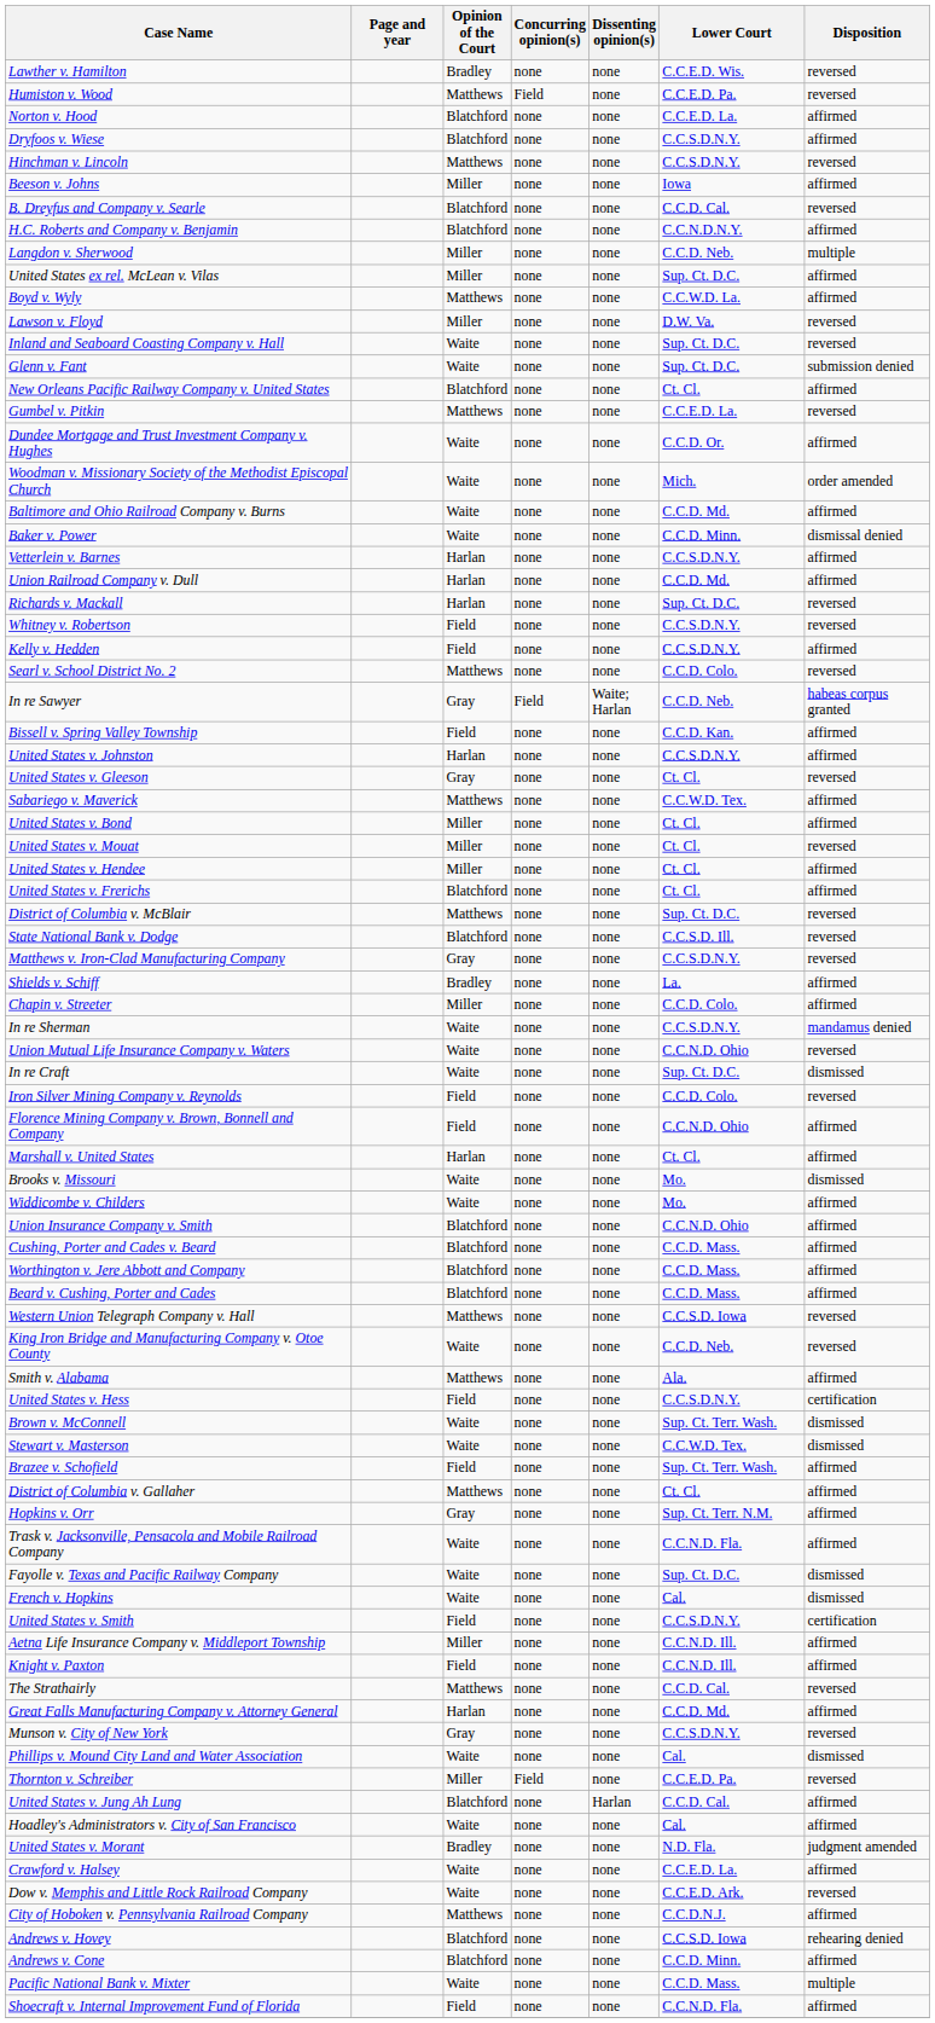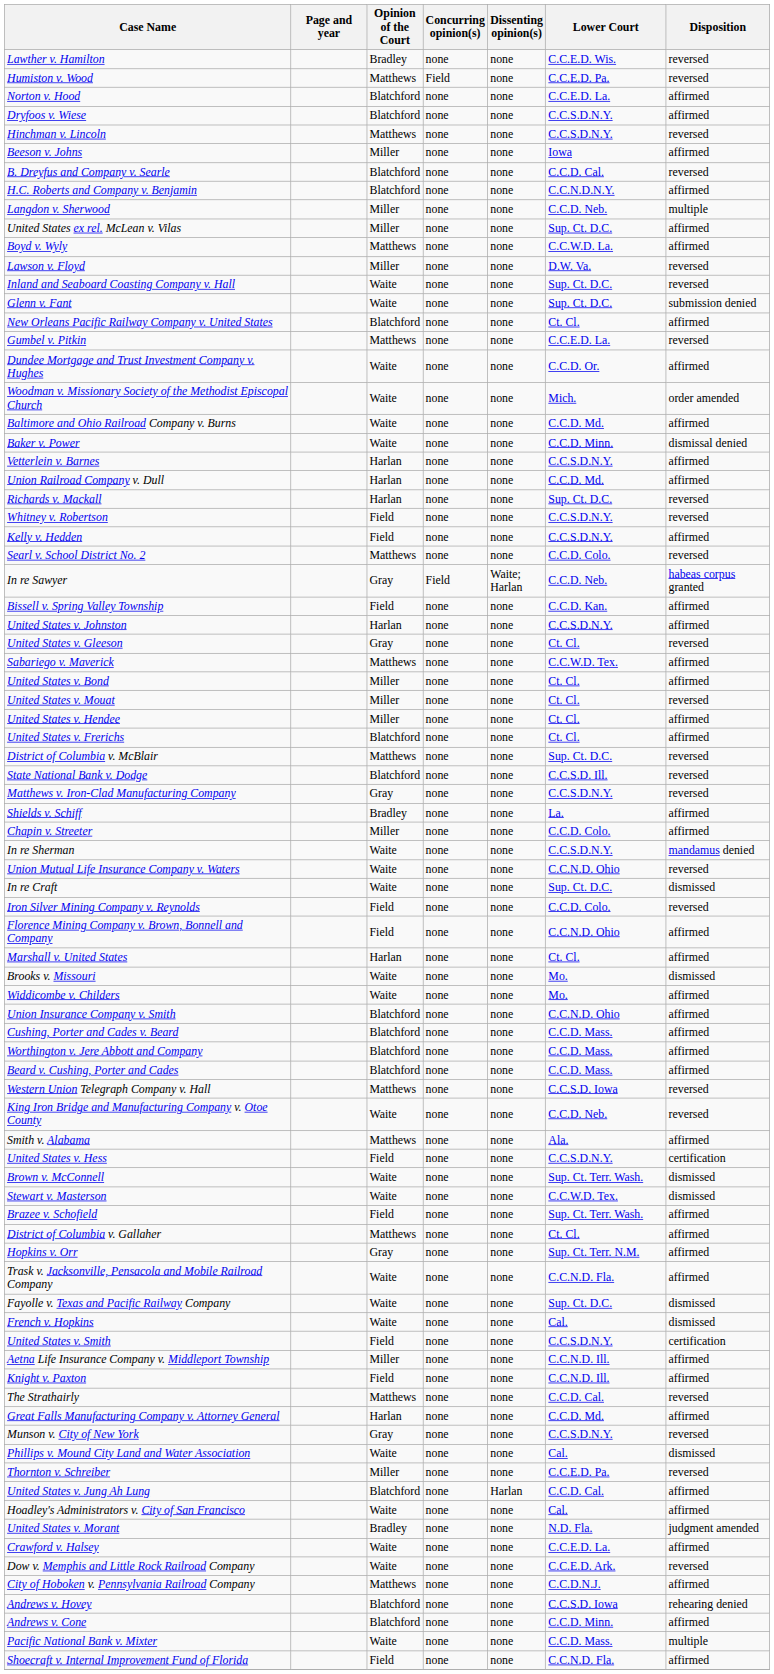 <table class="wikitable sortable">
 <tr>
 <th scope="col" style="width: 380px;">Case Name</th>
 <th scope="col" style="width: 95px;">Page and year</th>
 <th scope="col" style="width: 10px;">Opinion of the Court</th>
 <th scope="col" style="width: 10px;">Concurring opinion(s)</th>
 <th scope="col" style="width: 10px;">Dissenting opinion(s)</th>
 <th scope="col" style="width: 155px;">Lower Court</th>
 <th scope="col" style="width: 133px;">Disposition</th>
 </tr>
 <tr>
 <td><em><a href='#'>Lawther v. Hamilton</a></em></td>
 <td align="right"></td>
 <td>Bradley</td>
 <td>none</td>
 <td>none</td>
 <td><a href='#'>C.C.E.D. Wis.</a></td>
 <td>reversed</td>
 </tr>
 <tr>
 <td><em><a href='#'>Humiston v. Wood</a></em></td>
 <td align="right"></td>
 <td>Matthews</td>
 <td>Field</td>
 <td>none</td>
 <td><a href='#'>C.C.E.D. Pa.</a></td>
 <td>reversed</td>
 </tr>
 <tr>
 <td><em><a href='#'>Norton v. Hood</a></em></td>
 <td align="right"></td>
 <td>Blatchford</td>
 <td>none</td>
 <td>none</td>
 <td><a href='#'>C.C.E.D. La.</a></td>
 <td>affirmed</td>
 </tr>
 <tr>
 <td><em><a href='#'>Dryfoos v. Wiese</a></em></td>
 <td align="right"></td>
 <td>Blatchford</td>
 <td>none</td>
 <td>none</td>
 <td><a href='#'>C.C.S.D.N.Y.</a></td>
 <td>affirmed</td>
 </tr>
 <tr>
 <td><em><a href='#'>Hinchman v. Lincoln</a></em></td>
 <td align="right"></td>
 <td>Matthews</td>
 <td>none</td>
 <td>none</td>
 <td><a href='#'>C.C.S.D.N.Y.</a></td>
 <td>reversed</td>
 </tr>
 <tr>
 <td><em><a href='#'>Beeson v. Johns</a></em></td>
 <td align="right"></td>
 <td>Miller</td>
 <td>none</td>
 <td>none</td>
 <td><a href='#'>Iowa</a></td>
 <td>affirmed</td>
 </tr>
 <tr>
 <td><em><a href='#'>B. Dreyfus and Company v. Searle</a></em></td>
 <td align="right"></td>
 <td>Blatchford</td>
 <td>none</td>
 <td>none</td>
 <td><a href='#'>C.C.D. Cal.</a></td>
 <td>reversed</td>
 </tr>
 <tr>
 <td><em><a href='#'>H.C. Roberts and Company v. Benjamin</a></em></td>
 <td align="right"></td>
 <td>Blatchford</td>
 <td>none</td>
 <td>none</td>
 <td><a href='#'>C.C.N.D.N.Y.</a></td>
 <td>affirmed</td>
 </tr>
 <tr>
 <td><em><a href='#'>Langdon v. Sherwood</a></em></td>
 <td align="right"></td>
 <td>Miller</td>
 <td>none</td>
 <td>none</td>
 <td><a href='#'>C.C.D. Neb.</a></td>
 <td>multiple</td>
 </tr>
 <tr>
 <td><em>United States <a href='#'>ex rel.</a> McLean v. Vilas</em></td>
 <td align="right"></td>
 <td>Miller</td>
 <td>none</td>
 <td>none</td>
 <td><a href='#'>Sup. Ct. D.C.</a></td>
 <td>affirmed</td>
 </tr>
 <tr>
 <td><em><a href='#'>Boyd v. Wyly</a></em></td>
 <td align="right"></td>
 <td>Matthews</td>
 <td>none</td>
 <td>none</td>
 <td><a href='#'>C.C.W.D. La.</a></td>
 <td>affirmed</td>
 </tr>
 <tr>
 <td><em><a href='#'>Lawson v. Floyd</a></em></td>
 <td align="right"></td>
 <td>Miller</td>
 <td>none</td>
 <td>none</td>
 <td><a href='#'>D.W. Va.</a></td>
 <td>reversed</td>
 </tr>
 <tr>
 <td><em><a href='#'>Inland and Seaboard Coasting Company v. Hall</a></em></td>
 <td align="right"></td>
 <td>Waite</td>
 <td>none</td>
 <td>none</td>
 <td><a href='#'>Sup. Ct. D.C.</a></td>
 <td>reversed</td>
 </tr>
 <tr>
 <td><em><a href='#'>Glenn v. Fant</a></em></td>
 <td align="right"></td>
 <td>Waite</td>
 <td>none</td>
 <td>none</td>
 <td><a href='#'>Sup. Ct. D.C.</a></td>
 <td>submission denied</td>
 </tr>
 <tr>
 <td><em><a href='#'>New Orleans Pacific Railway Company v. United States</a></em></td>
 <td align="right"></td>
 <td>Blatchford</td>
 <td>none</td>
 <td>none</td>
 <td><a href='#'>Ct. Cl.</a></td>
 <td>affirmed</td>
 </tr>
 <tr>
 <td><em><a href='#'>Gumbel v. Pitkin</a></em></td>
 <td align="right"></td>
 <td>Matthews</td>
 <td>none</td>
 <td>none</td>
 <td><a href='#'>C.C.E.D. La.</a></td>
 <td>reversed</td>
 </tr>
 <tr>
 <td><em><a href='#'>Dundee Mortgage and Trust Investment Company v. Hughes</a></em></td>
 <td align="right"></td>
 <td>Waite</td>
 <td>none</td>
 <td>none</td>
 <td><a href='#'>C.C.D. Or.</a></td>
 <td>affirmed</td>
 </tr>
 <tr>
 <td><em><a href='#'>Woodman v. Missionary Society of the Methodist Episcopal Church</a></em></td>
 <td align="right"></td>
 <td>Waite</td>
 <td>none</td>
 <td>none</td>
 <td><a href='#'>Mich.</a></td>
 <td>order amended</td>
 </tr>
 <tr>
 <td><em><a href='#'>Baltimore and Ohio Railroad</a> Company v. Burns</em></td>
 <td align="right"></td>
 <td>Waite</td>
 <td>none</td>
 <td>none</td>
 <td><a href='#'>C.C.D. Md.</a></td>
 <td>affirmed</td>
 </tr>
 <tr>
 <td><em><a href='#'>Baker v. Power</a></em></td>
 <td align="right"></td>
 <td>Waite</td>
 <td>none</td>
 <td>none</td>
 <td><a href='#'>C.C.D. Minn.</a></td>
 <td>dismissal denied</td>
 </tr>
 <tr>
 <td><em><a href='#'>Vetterlein v. Barnes</a></em></td>
 <td align="right"></td>
 <td>Harlan</td>
 <td>none</td>
 <td>none</td>
 <td><a href='#'>C.C.S.D.N.Y.</a></td>
 <td>affirmed</td>
 </tr>
 <tr>
 <td><em><a href='#'>Union Railroad Company</a> v. Dull</em></td>
 <td align="right"></td>
 <td>Harlan</td>
 <td>none</td>
 <td>none</td>
 <td><a href='#'>C.C.D. Md.</a></td>
 <td>affirmed</td>
 </tr>
 <tr>
 <td><em><a href='#'>Richards v. Mackall</a></em></td>
 <td align="right"></td>
 <td>Harlan</td>
 <td>none</td>
 <td>none</td>
 <td><a href='#'>Sup. Ct. D.C.</a></td>
 <td>reversed</td>
 </tr>
 <tr>
 <td><em><a href='#'>Whitney v. Robertson</a></em></td>
 <td align="right"></td>
 <td>Field</td>
 <td>none</td>
 <td>none</td>
 <td><a href='#'>C.C.S.D.N.Y.</a></td>
 <td>reversed</td>
 </tr>
 <tr>
 <td><em><a href='#'>Kelly v. Hedden</a></em></td>
 <td align="right"></td>
 <td>Field</td>
 <td>none</td>
 <td>none</td>
 <td><a href='#'>C.C.S.D.N.Y.</a></td>
 <td>affirmed</td>
 </tr>
 <tr>
 <td><em><a href='#'>Searl v. School District No. 2</a></em></td>
 <td align="right"></td>
 <td>Matthews</td>
 <td>none</td>
 <td>none</td>
 <td><a href='#'>C.C.D. Colo.</a></td>
 <td>reversed</td>
 </tr>
 <tr>
 <td><em>In re Sawyer</em></td>
 <td align="right"></td>
 <td>Gray</td>
 <td>Field</td>
 <td>Waite; Harlan</td>
 <td><a href='#'>C.C.D. Neb.</a></td>
 <td><a href='#'>habeas corpus</a> granted</td>
 </tr>
 <tr>
 <td><em><a href='#'>Bissell v. Spring Valley Township</a></em></td>
 <td align="right"></td>
 <td>Field</td>
 <td>none</td>
 <td>none</td>
 <td><a href='#'>C.C.D. Kan.</a></td>
 <td>affirmed</td>
 </tr>
 <tr>
 <td><em><a href='#'>United States v. Johnston</a></em></td>
 <td align="right"></td>
 <td>Harlan</td>
 <td>none</td>
 <td>none</td>
 <td><a href='#'>C.C.S.D.N.Y.</a></td>
 <td>affirmed</td>
 </tr>
 <tr>
 <td><em><a href='#'>United States v. Gleeson</a></em></td>
 <td align="right"></td>
 <td>Gray</td>
 <td>none</td>
 <td>none</td>
 <td><a href='#'>Ct. Cl.</a></td>
 <td>reversed</td>
 </tr>
 <tr>
 <td><em><a href='#'>Sabariego v. Maverick</a></em></td>
 <td align="right"></td>
 <td>Matthews</td>
 <td>none</td>
 <td>none</td>
 <td><a href='#'>C.C.W.D. Tex.</a></td>
 <td>affirmed</td>
 </tr>
 <tr>
 <td><em><a href='#'>United States v. Bond</a></em></td>
 <td align="right"></td>
 <td>Miller</td>
 <td>none</td>
 <td>none</td>
 <td><a href='#'>Ct. Cl.</a></td>
 <td>affirmed</td>
 </tr>
 <tr>
 <td><em><a href='#'>United States v. Mouat</a></em></td>
 <td align="right"></td>
 <td>Miller</td>
 <td>none</td>
 <td>none</td>
 <td><a href='#'>Ct. Cl.</a></td>
 <td>reversed</td>
 </tr>
 <tr>
 <td><em><a href='#'>United States v. Hendee</a></em></td>
 <td align="right"></td>
 <td>Miller</td>
 <td>none</td>
 <td>none</td>
 <td><a href='#'>Ct. Cl.</a></td>
 <td>affirmed</td>
 </tr>
 <tr>
 <td><em><a href='#'>United States v. Frerichs</a></em></td>
 <td align="right"></td>
 <td>Blatchford</td>
 <td>none</td>
 <td>none</td>
 <td><a href='#'>Ct. Cl.</a></td>
 <td>affirmed</td>
 </tr>
 <tr>
 <td><em><a href='#'>District of Columbia</a> v. McBlair</em></td>
 <td align="right"></td>
 <td>Matthews</td>
 <td>none</td>
 <td>none</td>
 <td><a href='#'>Sup. Ct. D.C.</a></td>
 <td>reversed</td>
 </tr>
 <tr>
 <td><em><a href='#'>State National Bank v. Dodge</a></em></td>
 <td align="right"></td>
 <td>Blatchford</td>
 <td>none</td>
 <td>none</td>
 <td><a href='#'>C.C.S.D. Ill.</a></td>
 <td>reversed</td>
 </tr>
 <tr>
 <td><em><a href='#'>Matthews v. Iron-Clad Manufacturing Company</a></em></td>
 <td align="right"></td>
 <td>Gray</td>
 <td>none</td>
 <td>none</td>
 <td><a href='#'>C.C.S.D.N.Y.</a></td>
 <td>reversed</td>
 </tr>
 <tr>
 <td><em><a href='#'>Shields v. Schiff</a></em></td>
 <td align="right"></td>
 <td>Bradley</td>
 <td>none</td>
 <td>none</td>
 <td><a href='#'>La.</a></td>
 <td>affirmed</td>
 </tr>
 <tr>
 <td><em><a href='#'>Chapin v. Streeter</a></em></td>
 <td align="right"></td>
 <td>Miller</td>
 <td>none</td>
 <td>none</td>
 <td><a href='#'>C.C.D. Colo.</a></td>
 <td>affirmed</td>
 </tr>
 <tr>
 <td><em>In re Sherman</em></td>
 <td align="right"></td>
 <td>Waite</td>
 <td>none</td>
 <td>none</td>
 <td><a href='#'>C.C.S.D.N.Y.</a></td>
 <td><a href='#'>mandamus</a> denied</td>
 </tr>
 <tr>
 <td><em><a href='#'>Union Mutual Life Insurance Company v. Waters</a></em></td>
 <td align="right"></td>
 <td>Waite</td>
 <td>none</td>
 <td>none</td>
 <td><a href='#'>C.C.N.D. Ohio</a></td>
 <td>reversed</td>
 </tr>
 <tr>
 <td><em>In re Craft</em></td>
 <td align="right"></td>
 <td>Waite</td>
 <td>none</td>
 <td>none</td>
 <td><a href='#'>Sup. Ct. D.C.</a></td>
 <td>dismissed</td>
 </tr>
 <tr>
 <td><em><a href='#'>Iron Silver Mining Company v. Reynolds</a></em></td>
 <td align="right"></td>
 <td>Field</td>
 <td>none</td>
 <td>none</td>
 <td><a href='#'>C.C.D. Colo.</a></td>
 <td>reversed</td>
 </tr>
 <tr>
 <td><em><a href='#'>Florence Mining Company v. Brown, Bonnell and Company</a></em></td>
 <td align="right"></td>
 <td>Field</td>
 <td>none</td>
 <td>none</td>
 <td><a href='#'>C.C.N.D. Ohio</a></td>
 <td>affirmed</td>
 </tr>
 <tr>
 <td><em><a href='#'>Marshall v. United States</a></em></td>
 <td align="right"></td>
 <td>Harlan</td>
 <td>none</td>
 <td>none</td>
 <td><a href='#'>Ct. Cl.</a></td>
 <td>affirmed</td>
 </tr>
 <tr>
 <td><em>Brooks v. <a href='#'>Missouri</a></em></td>
 <td align="right"></td>
 <td>Waite</td>
 <td>none</td>
 <td>none</td>
 <td><a href='#'>Mo.</a></td>
 <td>dismissed</td>
 </tr>
 <tr>
 <td><em><a href='#'>Widdicombe v. Childers</a></em></td>
 <td align="right"></td>
 <td>Waite</td>
 <td>none</td>
 <td>none</td>
 <td><a href='#'>Mo.</a></td>
 <td>affirmed</td>
 </tr>
 <tr>
 <td><em><a href='#'>Union Insurance Company v. Smith</a></em></td>
 <td align="right"></td>
 <td>Blatchford</td>
 <td>none</td>
 <td>none</td>
 <td><a href='#'>C.C.N.D. Ohio</a></td>
 <td>affirmed</td>
 </tr>
 <tr>
 <td><em><a href='#'>Cushing, Porter and Cades v. Beard</a></em></td>
 <td align="right"></td>
 <td>Blatchford</td>
 <td>none</td>
 <td>none</td>
 <td><a href='#'>C.C.D. Mass.</a></td>
 <td>affirmed</td>
 </tr>
 <tr>
 <td><em><a href='#'>Worthington v. Jere Abbott and Company</a></em></td>
 <td align="right"></td>
 <td>Blatchford</td>
 <td>none</td>
 <td>none</td>
 <td><a href='#'>C.C.D. Mass.</a></td>
 <td>affirmed</td>
 </tr>
 <tr>
 <td><em><a href='#'>Beard v. Cushing, Porter and Cades</a></em></td>
 <td align="right"></td>
 <td>Blatchford</td>
 <td>none</td>
 <td>none</td>
 <td><a href='#'>C.C.D. Mass.</a></td>
 <td>affirmed</td>
 </tr>
 <tr>
 <td><em><a href='#'>Western Union</a> Telegraph Company v. Hall</em></td>
 <td align="right"></td>
 <td>Matthews</td>
 <td>none</td>
 <td>none</td>
 <td><a href='#'>C.C.S.D. Iowa</a></td>
 <td>reversed</td>
 </tr>
 <tr>
 <td><em><a href='#'>King Iron Bridge and Manufacturing Company</a> v. <a href='#'>Otoe County</a></em></td>
 <td align="right"></td>
 <td>Waite</td>
 <td>none</td>
 <td>none</td>
 <td><a href='#'>C.C.D. Neb.</a></td>
 <td>reversed</td>
 </tr>
 <tr>
 <td><em>Smith v. <a href='#'>Alabama</a></em></td>
 <td align="right"></td>
 <td>Matthews</td>
 <td>none</td>
 <td>none</td>
 <td><a href='#'>Ala.</a></td>
 <td>affirmed</td>
 </tr>
 <tr>
 <td><em><a href='#'>United States v. Hess</a></em></td>
 <td align="right"></td>
 <td>Field</td>
 <td>none</td>
 <td>none</td>
 <td><a href='#'>C.C.S.D.N.Y.</a></td>
 <td>certification</td>
 </tr>
 <tr>
 <td><em><a href='#'>Brown v. McConnell</a></em></td>
 <td align="right"></td>
 <td>Waite</td>
 <td>none</td>
 <td>none</td>
 <td><a href='#'>Sup. Ct. Terr. Wash.</a></td>
 <td>dismissed</td>
 </tr>
 <tr>
 <td><em><a href='#'>Stewart v. Masterson</a></em></td>
 <td align="right"></td>
 <td>Waite</td>
 <td>none</td>
 <td>none</td>
 <td><a href='#'>C.C.W.D. Tex.</a></td>
 <td>dismissed</td>
 </tr>
 <tr>
 <td><em><a href='#'>Brazee v. Schofield</a></em></td>
 <td align="right"></td>
 <td>Field</td>
 <td>none</td>
 <td>none</td>
 <td><a href='#'>Sup. Ct. Terr. Wash.</a></td>
 <td>affirmed</td>
 </tr>
 <tr>
 <td><em><a href='#'>District of Columbia</a> v. Gallaher</em></td>
 <td align="right"></td>
 <td>Matthews</td>
 <td>none</td>
 <td>none</td>
 <td><a href='#'>Ct. Cl.</a></td>
 <td>affirmed</td>
 </tr>
 <tr>
 <td><em><a href='#'>Hopkins v. Orr</a></em></td>
 <td align="right"></td>
 <td>Gray</td>
 <td>none</td>
 <td>none</td>
 <td><a href='#'>Sup. Ct. Terr. N.M.</a></td>
 <td>affirmed</td>
 </tr>
 <tr>
 <td><em>Trask v. <a href='#'>Jacksonville, Pensacola and Mobile Railroad</a> Company</em></td>
 <td align="right"></td>
 <td>Waite</td>
 <td>none</td>
 <td>none</td>
 <td><a href='#'>C.C.N.D. Fla.</a></td>
 <td>affirmed</td>
 </tr>
 <tr>
 <td><em>Fayolle v. <a href='#'>Texas and Pacific Railway</a> Company</em></td>
 <td align="right"></td>
 <td>Waite</td>
 <td>none</td>
 <td>none</td>
 <td><a href='#'>Sup. Ct. D.C.</a></td>
 <td>dismissed</td>
 </tr>
 <tr>
 <td><em><a href='#'>French v. Hopkins</a></em></td>
 <td align="right"></td>
 <td>Waite</td>
 <td>none</td>
 <td>none</td>
 <td><a href='#'>Cal.</a></td>
 <td>dismissed</td>
 </tr>
 <tr>
 <td><em><a href='#'>United States v. Smith</a></em></td>
 <td align="right"></td>
 <td>Field</td>
 <td>none</td>
 <td>none</td>
 <td><a href='#'>C.C.S.D.N.Y.</a></td>
 <td>certification</td>
 </tr>
 <tr>
 <td><em><a href='#'>Aetna</a> Life Insurance Company v. <a href='#'>Middleport Township</a></em></td>
 <td align="right"></td>
 <td>Miller</td>
 <td>none</td>
 <td>none</td>
 <td><a href='#'>C.C.N.D. Ill.</a></td>
 <td>affirmed</td>
 </tr>
 <tr>
 <td><em><a href='#'>Knight v. Paxton</a></em></td>
 <td align="right"></td>
 <td>Field</td>
 <td>none</td>
 <td>none</td>
 <td><a href='#'>C.C.N.D. Ill.</a></td>
 <td>affirmed</td>
 </tr>
 <tr>
 <td><em>The Strathairly</em></td>
 <td align="right"></td>
 <td>Matthews</td>
 <td>none</td>
 <td>none</td>
 <td><a href='#'>C.C.D. Cal.</a></td>
 <td>reversed</td>
 </tr>
 <tr>
 <td><em><a href='#'>Great Falls Manufacturing Company v. Attorney General</a></em></td>
 <td align="right"></td>
 <td>Harlan</td>
 <td>none</td>
 <td>none</td>
 <td><a href='#'>C.C.D. Md.</a></td>
 <td>affirmed</td>
 </tr>
 <tr>
 <td><em>Munson v. <a href='#'>City of New York</a></em></td>
 <td align="right"></td>
 <td>Gray</td>
 <td>none</td>
 <td>none</td>
 <td><a href='#'>C.C.S.D.N.Y.</a></td>
 <td>reversed</td>
 </tr>
 <tr>
 <td><em><a href='#'>Phillips v. Mound City Land and Water Association</a></em></td>
 <td align="right"></td>
 <td>Waite</td>
 <td>none</td>
 <td>none</td>
 <td><a href='#'>Cal.</a></td>
 <td>dismissed</td>
 </tr>
 <tr>
 <td><em><a href='#'>Thornton v. Schreiber</a></em></td>
 <td align="right"></td>
 <td>Miller</td>
-<td>Field</td>
+<td>none</td>
 <td>none</td>
 <td><a href='#'>C.C.E.D. Pa.</a></td>
 <td>reversed</td>
 </tr>
 <tr>
 <td><em><a href='#'>United States v. Jung Ah Lung</a></em></td>
 <td align="right"></td>
 <td>Blatchford</td>
 <td>none</td>
 <td>Harlan</td>
 <td><a href='#'>C.C.D. Cal.</a></td>
 <td>affirmed</td>
 </tr>
 <tr>
 <td><em>Hoadley's Administrators v. <a href='#'>City of San Francisco</a></em></td>
 <td align="right"></td>
 <td>Waite</td>
 <td>none</td>
 <td>none</td>
 <td><a href='#'>Cal.</a></td>
 <td>affirmed</td>
 </tr>
 <tr>
 <td><em><a href='#'>United States v. Morant</a></em></td>
 <td align="right"></td>
 <td>Bradley</td>
 <td>none</td>
 <td>none</td>
 <td><a href='#'>N.D. Fla.</a></td>
 <td>judgment amended</td>
 </tr>
 <tr>
 <td><em><a href='#'>Crawford v. Halsey</a></em></td>
 <td align="right"></td>
 <td>Waite</td>
 <td>none</td>
 <td>none</td>
 <td><a href='#'>C.C.E.D. La.</a></td>
 <td>affirmed</td>
 </tr>
 <tr>
 <td><em>Dow v. <a href='#'>Memphis and Little Rock Railroad</a> Company</em></td>
 <td align="right"></td>
 <td>Waite</td>
 <td>none</td>
 <td>none</td>
 <td><a href='#'>C.C.E.D. Ark.</a></td>
 <td>reversed</td>
 </tr>
 <tr>
 <td><em><a href='#'>City of Hoboken</a> v. <a href='#'>Pennsylvania Railroad</a> Company</em></td>
 <td align="right"></td>
 <td>Matthews</td>
 <td>none</td>
 <td>none</td>
 <td><a href='#'>C.C.D.N.J.</a></td>
 <td>affirmed</td>
 </tr>
 <tr>
 <td><em><a href='#'>Andrews v. Hovey</a></em></td>
 <td align="right"></td>
 <td>Blatchford</td>
 <td>none</td>
 <td>none</td>
 <td><a href='#'>C.C.S.D. Iowa</a></td>
 <td>rehearing denied</td>
 </tr>
 <tr>
 <td><em><a href='#'>Andrews v. Cone</a></em></td>
 <td align="right"></td>
 <td>Blatchford</td>
 <td>none</td>
 <td>none</td>
 <td><a href='#'>C.C.D. Minn.</a></td>
 <td>affirmed</td>
 </tr>
 <tr>
 <td><em><a href='#'>Pacific National Bank v. Mixter</a></em></td>
 <td align="right"></td>
 <td>Waite</td>
 <td>none</td>
 <td>none</td>
 <td><a href='#'>C.C.D. Mass.</a></td>
 <td>multiple</td>
 </tr>
 <tr>
 <td><em><a href='#'>Shoecraft v. Internal Improvement Fund of Florida</a></em></td>
 <td align="right"></td>
 <td>Field</td>
 <td>none</td>
 <td>none</td>
 <td><a href='#'>C.C.N.D. Fla.</a></td>
 <td>affirmed</td>
 </tr>
 <tr>
 </tr>
 </table>
